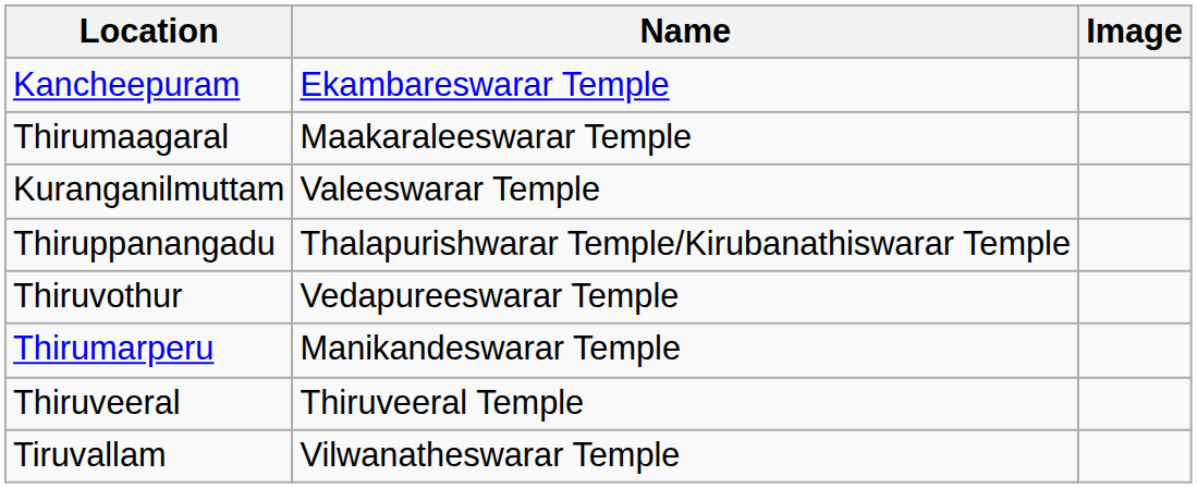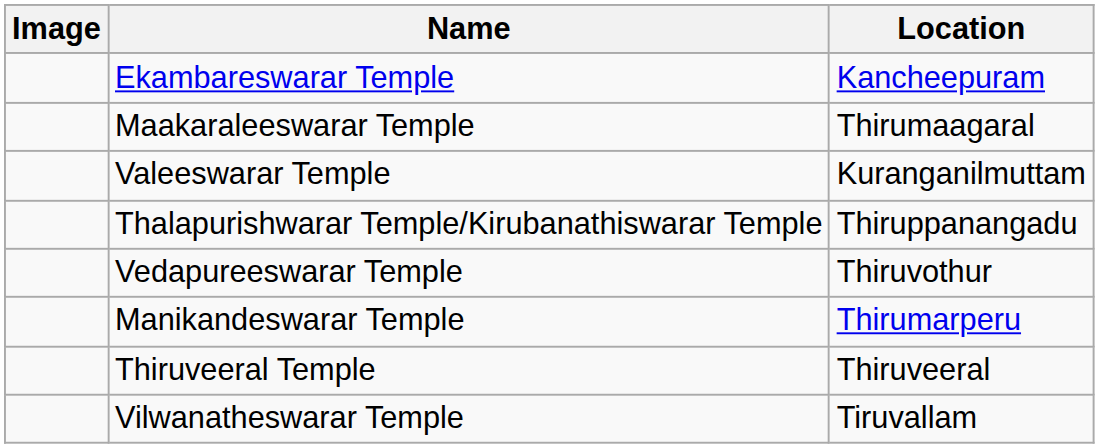 <table class="wikitable">
 <tr>
+<th>Image</th>
+<th>Name</th>
 <th>Location</th>
-<th>Name</th>
-<th>Image</th>
 </tr>
 <tr>
+<td></td>
+<td><a href='#'>Ekambareswarar Temple</a></td>
 <td><a href='#'>Kancheepuram</a></td>
-<td><a href='#'>Ekambareswarar Temple</a></td>
-<td></td>
 </tr>
 <tr>
+<td></td>
+<td>Maakaraleeswarar Temple</td>
 <td>Thirumaagaral</td>
-<td>Maakaraleeswarar Temple</td>
-<td></td>
 </tr>
 <tr>
+<td></td>
+<td>Valeeswarar Temple</td>
 <td>Kuranganilmuttam</td>
-<td>Valeeswarar Temple</td>
-<td></td>
 </tr>
 <tr>
+<td></td>
+<td>Thalapurishwarar Temple/Kirubanathiswarar Temple</td>
 <td>Thiruppanangadu</td>
-<td>Thalapurishwarar Temple/Kirubanathiswarar Temple</td>
-<td></td>
 </tr>
 <tr>
+<td></td>
+<td>Vedapureeswarar Temple</td>
 <td>Thiruvothur</td>
-<td>Vedapureeswarar Temple</td>
-<td></td>
 </tr>
 <tr>
+<td></td>
+<td>Manikandeswarar Temple</td>
 <td><a href='#'>Thirumarperu</a></td>
-<td>Manikandeswarar Temple</td>
-<td></td>
 </tr>
 <tr>
+<td></td>
+<td>Thiruveeral Temple</td>
 <td>Thiruveeral</td>
-<td>Thiruveeral Temple</td>
-<td></td>
 </tr>
 <tr>
+<td></td>
+<td>Vilwanatheswarar Temple</td>
 <td>Tiruvallam</td>
-<td>Vilwanatheswarar Temple</td>
-<td></td>
 </tr>
 </table>
